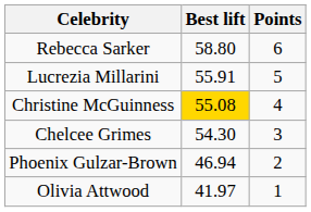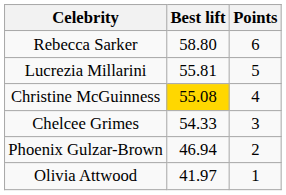 <table class="wikitable plainrowheaders" style="text-align:center;">
 <tr>
 <th>Celebrity</th>
 <th>Best lift</th>
 <th>Points</th>
 </tr>
 <tr>
 <td>Rebecca Sarker</td>
 <td>58.80</td>
 <td>6</td>
 </tr>
 <tr>
 <td>Lucrezia Millarini</td>
-<td>55.91</td>
+<td>55.81</td>
 <td>5</td>
 </tr>
 <tr>
 <td>Christine McGuinness</td>
 <td style="background: gold;">55.08</td>
 <td>4</td>
 </tr>
 <tr>
 <td>Chelcee Grimes</td>
-<td>54.30</td>
+<td>54.33</td>
 <td>3</td>
 </tr>
 <tr>
 <td>Phoenix Gulzar-Brown</td>
 <td>46.94</td>
 <td>2</td>
 </tr>
 <tr>
 <td>Olivia Attwood</td>
 <td>41.97</td>
 <td>1</td>
 </tr>
 </table>
